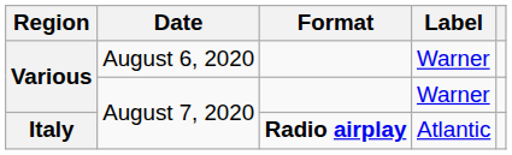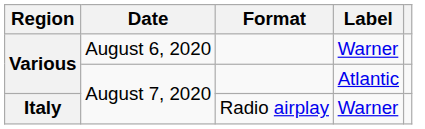 <table class="wikitable plainrowheaders">
 <tr>
 <th scope="col">Region</th>
 <th scope="col">Date</th>
 <th scope="col">Format</th>
 <th scope="col">Label</th>
 <th scope="col"></th>
 </tr>
 <tr>
 <th rowspan="2" scope="row">Various</th>
 <td>August 6, 2020</td>
 <td></td>
 <td><a href='#'>Warner</a></td>
 <td></td>
 </tr>
 <tr>
 <td rowspan="2">August 7, 2020</td>
 <td></td>
-<td><a href='#'>Warner</a></td>
+<td><a href='#'>Atlantic</a></td>
 <td></td>
 </tr>
 <tr>
 <th scope="row">Italy</th>
-<td><strong>Radio <a href='#'>airplay</a></strong></td>
-<td><a href='#'>Atlantic</a></td>
+<td>Radio <a href='#'>airplay</a></td>
+<td><a href='#'>Warner</a></td>
 <td></td>
 </tr>
 </table>
